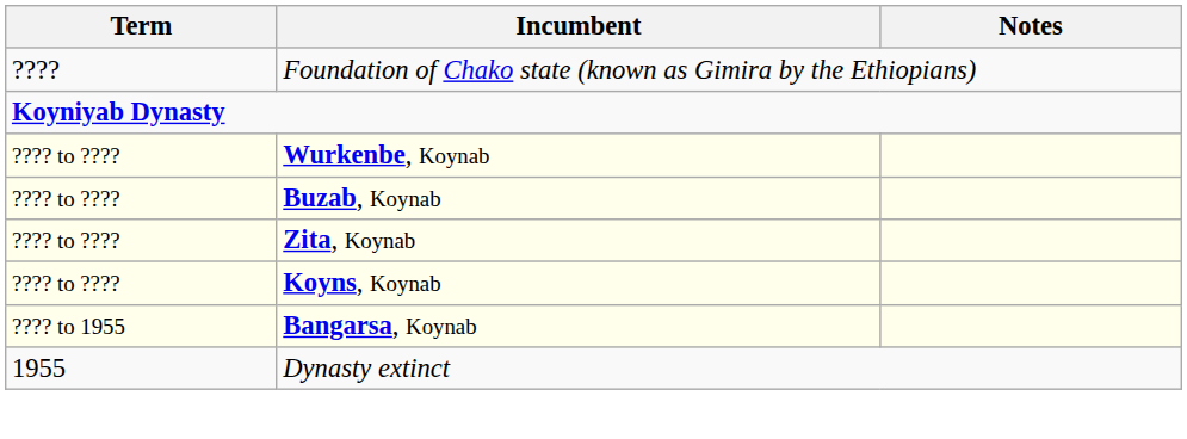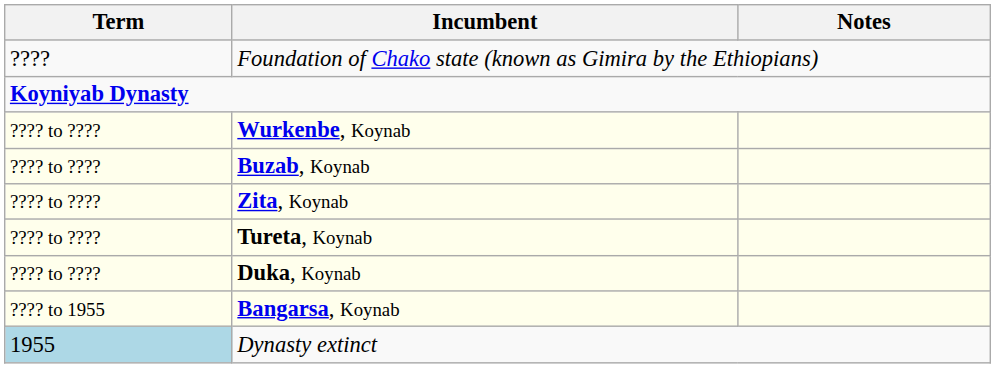 <table class="wikitable">
 <tr>
 <th width="18%">Term</th>
 <th width="40%">Incumbent</th>
 <th width="20%">Notes</th>
 </tr>
 <tr valign="top">
 <td>????</td>
 <td colspan="2"><em>Foundation of <a href='#'>Chako</a> state (known as Gimira by the Ethiopians)</em></td>
 </tr>
 <tr valign="top">
 <td colspan="3"><strong><a href='#'>Koyniyab Dynasty</a></strong></td>
 </tr>
 <tr valign="top" bgcolor="#ffffec">
 <td><small>???? to ????</small></td>
 <td><strong><a href='#'>Wurkenbe</a></strong>, <small>Koynab</small></td>
 <td> </td>
 </tr>
 <tr valign="top" bgcolor="#ffffec">
 <td><small>???? to ????</small></td>
 <td><strong><a href='#'>Buzab</a></strong>, <small>Koynab</small></td>
 <td> </td>
 </tr>
 <tr valign="top" bgcolor="#ffffec">
 <td><small>???? to ????</small></td>
 <td><strong><a href='#'>Zita</a></strong>, <small>Koynab</small></td>
 <td> </td>
 </tr>
 <tr valign="top" bgcolor="#ffffec">
 <td><small>???? to ????</small></td>
-<td><strong><a href='#'>Koyns</a></strong>, <small>Koynab</small></td>
+<td><strong>Tureta</strong>, <small>Koynab</small></td>
+<td> </td>
+</tr>
+<tr valign="top" bgcolor="#ffffec">
+<td><small>???? to ????</small></td>
+<td><strong>Duka</strong>, <small>Koynab</small></td>
 <td> </td>
 </tr>
 <tr valign="top" bgcolor="#ffffec">
 <td><small>???? to 1955</small></td>
 <td><strong><a href='#'>Bangarsa</a></strong>, <small>Koynab</small></td>
 <td> </td>
 </tr>
 <tr valign="top">
-<td>1955</td>
+<td style="background: lightblue;">1955</td>
 <td colspan="2"><em>Dynasty extinct</em></td>
 </tr>
 </table>
